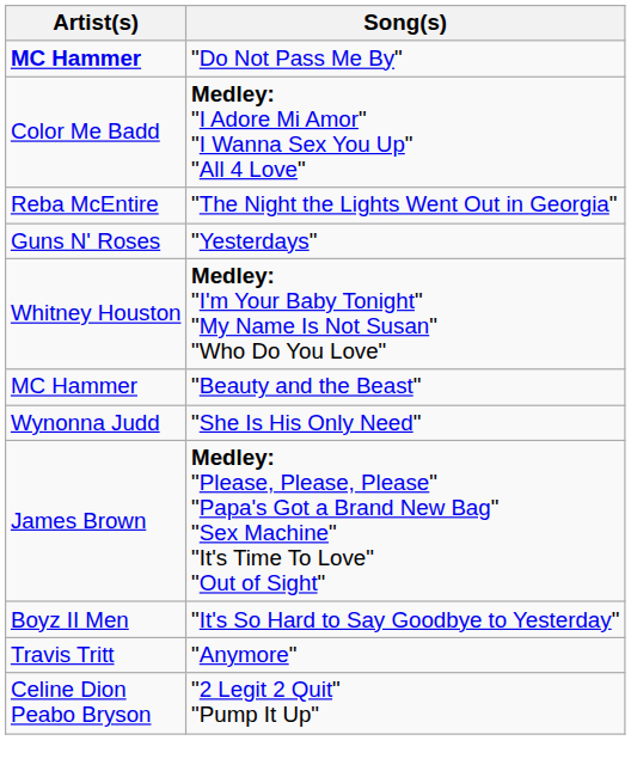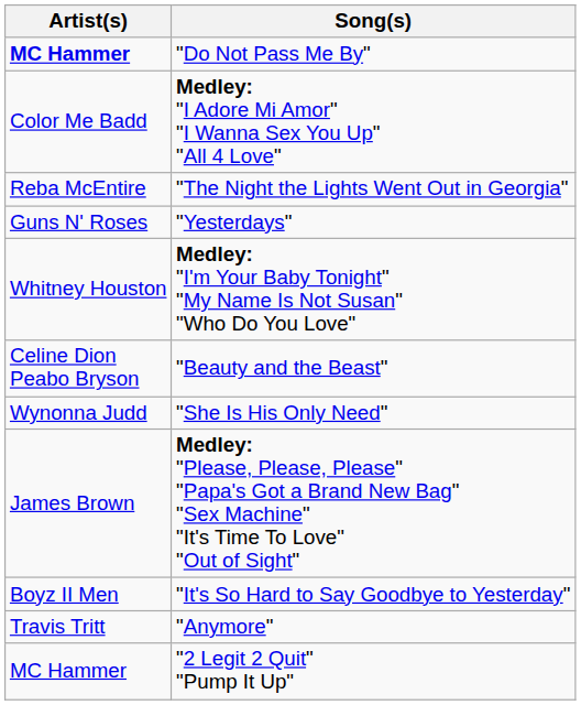 <table class="wikitable">
 <tr>
 <th>Artist(s)</th>
 <th>Song(s)</th>
 </tr>
 <tr>
 <td><strong><a href='#'>MC Hammer</a></strong></td>
 <td>"<a href='#'>Do Not Pass Me By</a>"</td>
 </tr>
 <tr>
 <td><a href='#'>Color Me Badd</a></td>
 <td><strong>Medley:</strong><br>"<a href='#'>I Adore Mi Amor</a>"<br>"<a href='#'>I Wanna Sex You Up</a>"<br>"<a href='#'>All 4 Love</a>"</td>
 </tr>
 <tr>
 <td><a href='#'>Reba McEntire</a></td>
 <td>"<a href='#'>The Night the Lights Went Out in Georgia</a>"</td>
 </tr>
 <tr>
 <td><a href='#'>Guns N' Roses</a></td>
 <td>"<a href='#'>Yesterdays</a>"</td>
 </tr>
 <tr>
 <td><a href='#'>Whitney Houston</a></td>
 <td><strong>Medley:</strong><br>"<a href='#'>I'm Your Baby Tonight</a>"<br>"<a href='#'>My Name Is Not Susan</a>"<br>"Who Do You Love"</td>
 </tr>
 <tr>
-<td><a href='#'>MC Hammer</a></td>
+<td><a href='#'>Celine Dion</a><br><a href='#'>Peabo Bryson</a></td>
 <td>"<a href='#'>Beauty and the Beast</a>"</td>
 </tr>
 <tr>
 <td><a href='#'>Wynonna Judd</a></td>
 <td>"<a href='#'>She Is His Only Need</a>"</td>
 </tr>
 <tr>
 <td><a href='#'>James Brown</a></td>
 <td><strong>Medley:</strong><br>"<a href='#'>Please, Please, Please</a>"<br>"<a href='#'>Papa's Got a Brand New Bag</a>"<br>"<a href='#'>Sex Machine</a>"<br>"It's Time To Love"<br>"<a href='#'>Out of Sight</a>"</td>
 </tr>
 <tr>
 <td><a href='#'>Boyz II Men</a></td>
 <td>"<a href='#'>It's So Hard to Say Goodbye to Yesterday</a>"</td>
 </tr>
 <tr>
 <td><a href='#'>Travis Tritt</a></td>
 <td>"<a href='#'>Anymore</a>"</td>
 </tr>
 <tr>
-<td><a href='#'>Celine Dion</a><br><a href='#'>Peabo Bryson</a></td>
+<td><a href='#'>MC Hammer</a></td>
 <td>"<a href='#'>2 Legit 2 Quit</a>"<br>"Pump It Up"</td>
 </tr>
 </table>
